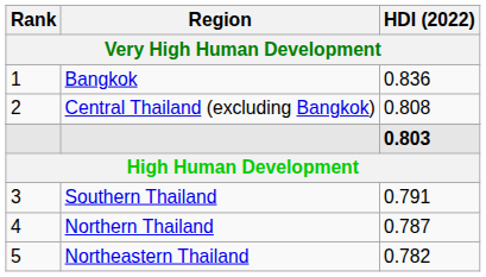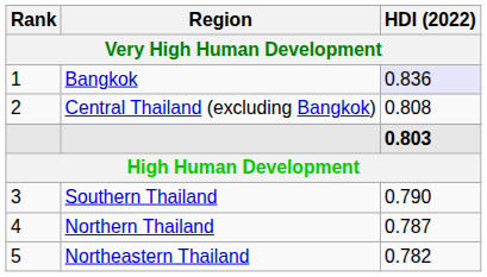 <table class="wikitable sortable"   style="margin:1em auto;">
 <tr>
 <th>Rank</th>
 <th>Region</th>
 <th>HDI (2022)</th>
 </tr>
 <tr>
 <th colspan="4" style="color:green;">Very High Human Development</th>
 </tr>
 <tr>
 <td>1</td>
 <td><a href='#'>Bangkok</a></td>
-<td>0.836</td>
+<td style="background: lavender;">0.836</td>
 </tr>
 <tr>
 <td>2</td>
 <td><a href='#'>Central Thailand</a> (excluding <a href='#'>Bangkok</a>)</td>
 <td>0.808</td>
 </tr>
 <tr>
 </tr>
 <tr style="background:#e6e6e6">
 <td></td>
 <td></td>
 <td><strong>0.803</strong></td>
 </tr>
 <tr>
 <th colspan="4" style="color:#0c0;">High Human Development</th>
 </tr>
 <tr>
 <td>3</td>
 <td><a href='#'>Southern Thailand</a></td>
-<td>0.791</td>
+<td>0.790</td>
 </tr>
 <tr>
 <td>4</td>
 <td><a href='#'>Northern Thailand</a></td>
 <td>0.787</td>
 </tr>
 <tr>
 <td>5</td>
 <td><a href='#'>Northeastern Thailand</a></td>
 <td>0.782</td>
 </tr>
 </table>
